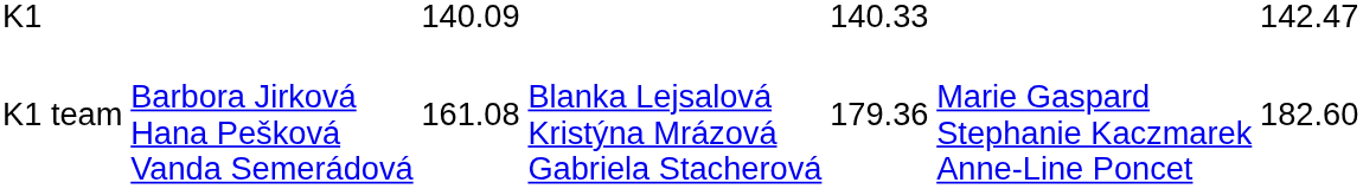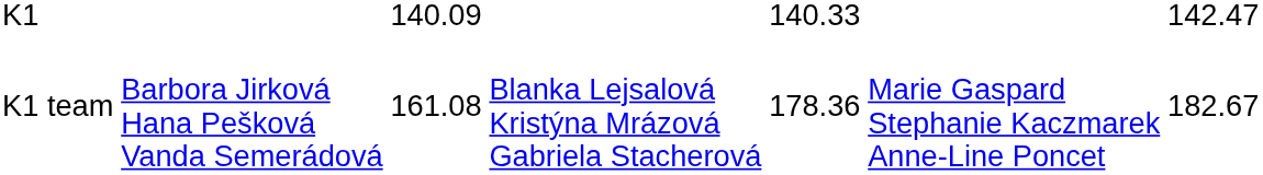 <table>
 <tr>
 <td>K1</td>
 <td></td>
 <td>140.09</td>
 <td></td>
 <td>140.33</td>
 <td></td>
 <td>142.47</td>
 </tr>
 <tr>
 <td>K1 team</td>
 <td><br><a href='#'>Barbora Jirková</a><br><a href='#'>Hana Pešková</a><br><a href='#'>Vanda Semerádová</a></td>
 <td>161.08</td>
 <td><br><a href='#'>Blanka Lejsalová</a><br><a href='#'>Kristýna Mrázová</a><br><a href='#'>Gabriela Stacherová</a></td>
-<td>179.36</td>
+<td>178.36</td>
 <td><br><a href='#'>Marie Gaspard</a><br><a href='#'>Stephanie Kaczmarek</a><br><a href='#'>Anne-Line Poncet</a></td>
-<td>182.60</td>
+<td>182.67</td>
 </tr>
 </table>
